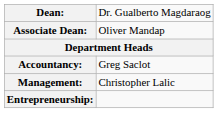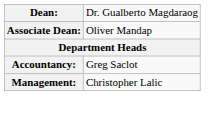 <table class="wikitable">
 <tr>
 <th>Dean:</th>
 <td>Dr. Gualberto Magdaraog</td>
 </tr>
 <tr>
 <th>Associate Dean:</th>
 <td>Oliver Mandap</td>
 </tr>
 <tr>
 <th colspan=2>Department Heads</th>
 </tr>
 <tr>
 <th>Accountancy:</th>
 <td>Greg Saclot</td>
 </tr>
 <tr>
 <th>Management:</th>
 <td>Christopher Lalic</td>
 </tr>
-<tr>
-<th>Entrepreneurship:</th>
-<td></td>
-</tr>
 </table>
